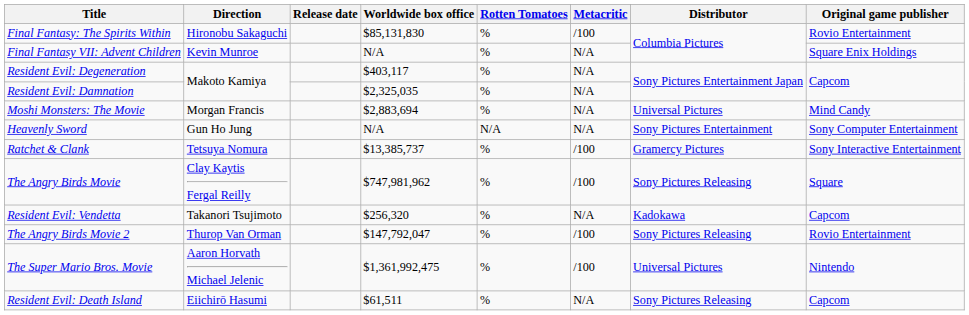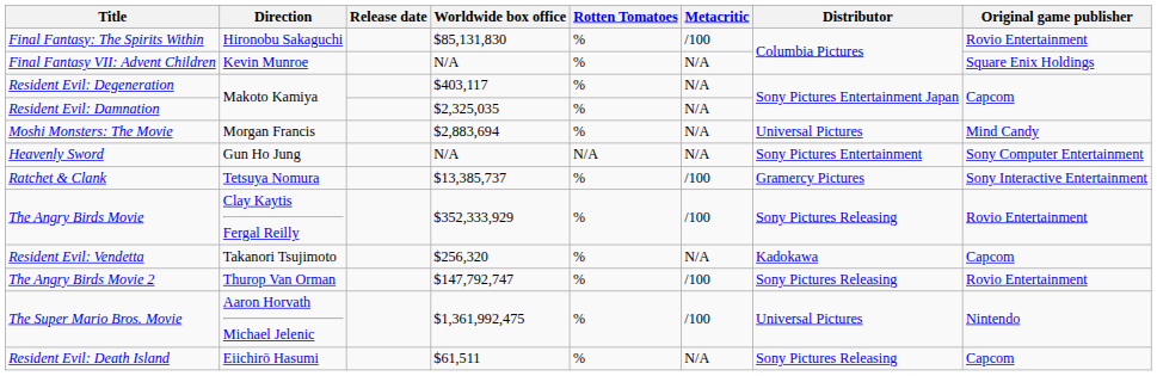 <table class="wikitable sortable" style="width:100%;">
 <tr>
 <th>Title</th>
 <th>Direction</th>
 <th>Release date</th>
 <th>Worldwide box office</th>
 <th><a href='#'>Rotten Tomatoes</a></th>
 <th><a href='#'>Metacritic</a></th>
 <th>Distributor</th>
 <th>Original game publisher</th>
 </tr>
 <tr>
 <td><em><a href='#'>Final Fantasy: The Spirits Within</a></em></td>
 <td><a href='#'>Hironobu Sakaguchi</a></td>
 <td></td>
 <td>$85,131,830</td>
 <td>%</td>
 <td>/100</td>
 <td rowspan="2"><a href='#'>Columbia Pictures</a></td>
 <td><a href='#'>Rovio Entertainment</a></td>
 </tr>
 <tr>
 <td><em><a href='#'>Final Fantasy VII: Advent Children</a></em></td>
 <td><a href='#'>Kevin Munroe</a></td>
 <td></td>
 <td>N/A</td>
 <td>%</td>
 <td>N/A</td>
 <td><a href='#'>Square Enix Holdings</a></td>
 </tr>
 <tr>
 <td><em><a href='#'>Resident Evil: Degeneration</a></em></td>
 <td rowspan="2">Makoto Kamiya</td>
 <td></td>
 <td>$403,117</td>
 <td>%</td>
 <td>N/A</td>
 <td rowspan="2"><a href='#'>Sony Pictures Entertainment Japan</a></td>
 <td rowspan="2"><a href='#'>Capcom</a></td>
 </tr>
 <tr>
 <td><em><a href='#'>Resident Evil: Damnation</a></em></td>
 <td></td>
 <td>$2,325,035</td>
 <td>%</td>
 <td>N/A</td>
 </tr>
 <tr>
 <td><em><a href='#'>Moshi Monsters: The Movie</a></em></td>
 <td>Morgan Francis</td>
 <td></td>
 <td>$2,883,694</td>
 <td>%</td>
 <td>N/A</td>
 <td><a href='#'>Universal Pictures</a></td>
 <td><a href='#'>Mind Candy</a></td>
 </tr>
 <tr>
 <td><em><a href='#'>Heavenly Sword</a></em></td>
 <td>Gun Ho Jung</td>
 <td></td>
 <td>N/A</td>
 <td>N/A</td>
 <td>N/A</td>
 <td><a href='#'>Sony Pictures Entertainment</a></td>
 <td><a href='#'>Sony Computer Entertainment</a></td>
 </tr>
 <tr>
 <td><em><a href='#'>Ratchet & Clank</a></em></td>
 <td><a href='#'>Tetsuya Nomura</a></td>
 <td></td>
 <td>$13,385,737</td>
 <td>%</td>
 <td>/100</td>
 <td><a href='#'>Gramercy Pictures</a></td>
 <td><a href='#'>Sony Interactive Entertainment</a></td>
 </tr>
 <tr>
 <td><em><a href='#'>The Angry Birds Movie</a></em></td>
 <td><a href='#'>Clay Kaytis</a><hr><a href='#'>Fergal Reilly</a></td>
 <td></td>
-<td>$747,981,962</td>
+<td>$352,333,929</td>
 <td>%</td>
 <td>/100</td>
 <td><a href='#'>Sony Pictures Releasing</a></td>
-<td><a href='#'>Square</a></td>
+<td><a href='#'>Rovio Entertainment</a></td>
 </tr>
 <tr>
 <td><em><a href='#'>Resident Evil: Vendetta</a></em></td>
 <td>Takanori Tsujimoto</td>
 <td></td>
 <td>$256,320</td>
 <td>%</td>
 <td>N/A</td>
 <td><a href='#'>Kadokawa</a></td>
 <td><a href='#'>Capcom</a></td>
 </tr>
 <tr>
 <td><em><a href='#'>The Angry Birds Movie 2</a></em></td>
 <td><a href='#'>Thurop Van Orman</a></td>
 <td></td>
-<td>$147,792,047</td>
+<td>$147,792,747</td>
 <td>%</td>
 <td>/100</td>
 <td><a href='#'>Sony Pictures Releasing</a></td>
 <td><a href='#'>Rovio Entertainment</a></td>
 </tr>
 <tr>
 <td><em><a href='#'>The Super Mario Bros. Movie</a></em></td>
 <td><a href='#'>Aaron Horvath</a><hr><a href='#'>Michael Jelenic</a></td>
 <td></td>
 <td>$1,361,992,475</td>
 <td>%</td>
 <td>/100</td>
 <td><a href='#'>Universal Pictures</a></td>
 <td><a href='#'>Nintendo</a></td>
 </tr>
 <tr>
 <td><em><a href='#'>Resident Evil: Death Island</a></em></td>
 <td><a href='#'>Eiichirō Hasumi</a></td>
 <td></td>
 <td>$61,511</td>
 <td>%</td>
 <td>N/A</td>
 <td><a href='#'>Sony Pictures Releasing</a></td>
 <td><a href='#'>Capcom</a></td>
 </tr>
 </table>
